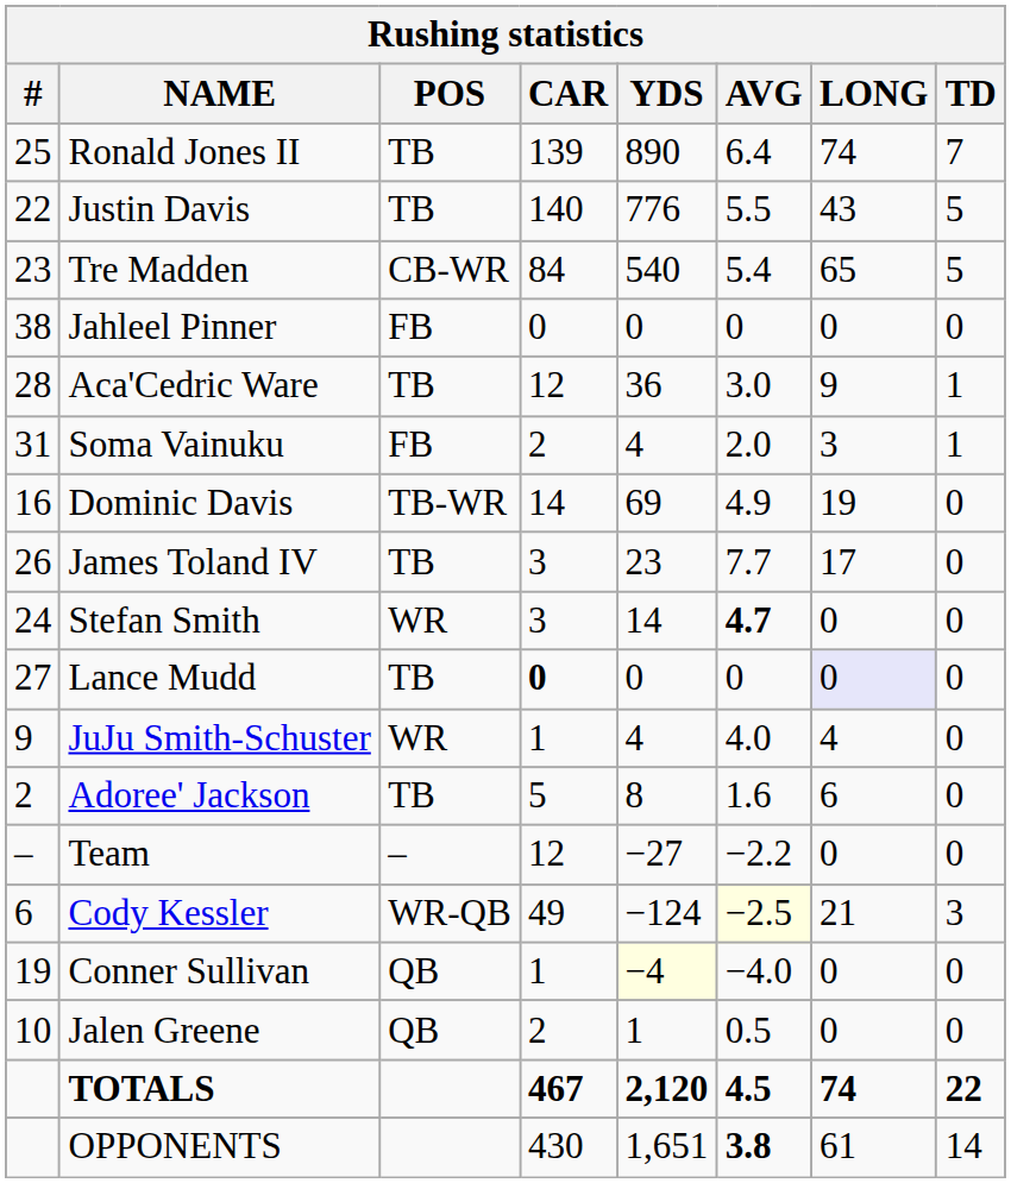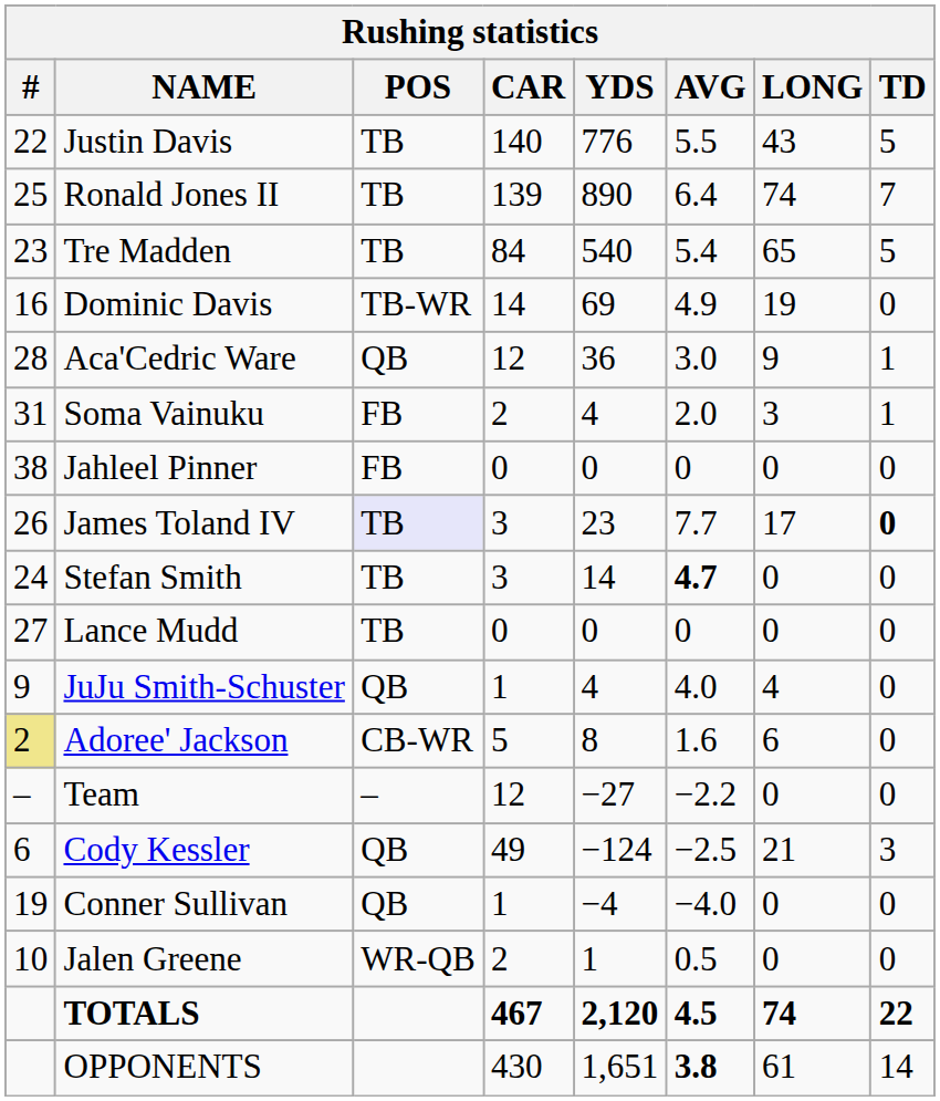 <table class="wikitable sortable collapsible collapsed">
 <tr>
 <th colspan="8">Rushing statistics</th>
 </tr>
 <tr>
 <th>#</th>
 <th>NAME</th>
 <th>POS</th>
 <th>CAR</th>
 <th>YDS</th>
 <th>AVG</th>
 <th>LONG</th>
 <th>TD</th>
 </tr>
 <tr>
+<td>22</td>
+<td>Justin Davis</td>
+<td>TB</td>
+<td>140</td>
+<td>776</td>
+<td>5.5</td>
+<td>43</td>
+<td>5</td>
+</tr>
+<tr>
 <td>25</td>
 <td>Ronald Jones II</td>
 <td>TB</td>
 <td>139</td>
 <td>890</td>
 <td>6.4</td>
 <td>74</td>
 <td>7</td>
 </tr>
 <tr>
-<td>22</td>
-<td>Justin Davis</td>
-<td>TB</td>
-<td>140</td>
-<td>776</td>
-<td>5.5</td>
-<td>43</td>
-<td>5</td>
-</tr>
-<tr>
 <td>23</td>
 <td>Tre Madden</td>
-<td>CB-WR</td>
+<td>TB</td>
 <td>84</td>
 <td>540</td>
 <td>5.4</td>
 <td>65</td>
 <td>5</td>
 </tr>
 <tr>
-<td>38</td>
-<td>Jahleel Pinner</td>
-<td>FB</td>
-<td>0</td>
-<td>0</td>
-<td>0</td>
-<td>0</td>
+<td>16</td>
+<td>Dominic Davis</td>
+<td>TB-WR</td>
+<td>14</td>
+<td>69</td>
+<td>4.9</td>
+<td>19</td>
 <td>0</td>
 </tr>
 <tr>
 <td>28</td>
 <td>Aca'Cedric Ware</td>
-<td>TB</td>
+<td>QB</td>
 <td>12</td>
 <td>36</td>
 <td>3.0</td>
 <td>9</td>
 <td>1</td>
 </tr>
 <tr>
 <td>31</td>
 <td>Soma Vainuku</td>
 <td>FB</td>
 <td>2</td>
 <td>4</td>
 <td>2.0</td>
 <td>3</td>
 <td>1</td>
 </tr>
 <tr>
-<td>16</td>
-<td>Dominic Davis</td>
-<td>TB-WR</td>
-<td>14</td>
-<td>69</td>
-<td>4.9</td>
-<td>19</td>
+<td>38</td>
+<td>Jahleel Pinner</td>
+<td>FB</td>
+<td>0</td>
+<td>0</td>
+<td>0</td>
+<td>0</td>
 <td>0</td>
 </tr>
 <tr>
 <td>26</td>
 <td>James Toland IV</td>
-<td>TB</td>
+<td style="background: lavender;">TB</td>
 <td>3</td>
 <td>23</td>
 <td>7.7</td>
 <td>17</td>
-<td>0</td>
+<td><strong>0</strong></td>
 </tr>
 <tr>
 <td>24</td>
 <td>Stefan Smith</td>
-<td>WR</td>
+<td>TB</td>
 <td>3</td>
 <td>14</td>
 <td><strong>4.7</strong></td>
 <td>0</td>
 <td>0</td>
 </tr>
 <tr>
 <td>27</td>
 <td>Lance Mudd</td>
 <td>TB</td>
-<td><strong>0</strong></td>
 <td>0</td>
 <td>0</td>
-<td style="background: lavender;">0</td>
+<td>0</td>
+<td>0</td>
 <td>0</td>
 </tr>
 <tr>
 <td>9</td>
 <td><a href='#'>JuJu Smith-Schuster</a></td>
-<td>WR</td>
+<td>QB</td>
 <td>1</td>
 <td>4</td>
 <td>4.0</td>
 <td>4</td>
 <td>0</td>
 </tr>
 <tr>
-<td>2</td>
+<td style="background: khaki;">2</td>
 <td><a href='#'>Adoree' Jackson</a></td>
-<td>TB</td>
+<td>CB-WR</td>
 <td>5</td>
 <td>8</td>
 <td>1.6</td>
 <td>6</td>
 <td>0</td>
 </tr>
 <tr>
 <td>–</td>
 <td>Team</td>
 <td>–</td>
 <td>12</td>
 <td>−27</td>
 <td>−2.2</td>
 <td>0</td>
 <td>0</td>
 </tr>
 <tr>
 <td>6</td>
 <td><a href='#'>Cody Kessler</a></td>
-<td>WR-QB</td>
+<td>QB</td>
 <td>49</td>
 <td>−124</td>
-<td style="background: lightyellow;">−2.5</td>
+<td>−2.5</td>
 <td>21</td>
 <td>3</td>
 </tr>
 <tr>
 <td>19</td>
 <td>Conner Sullivan</td>
 <td>QB</td>
 <td>1</td>
-<td style="background: lightyellow;">−4</td>
+<td>−4</td>
 <td>−4.0</td>
 <td>0</td>
 <td>0</td>
 </tr>
 <tr>
 <td>10</td>
 <td>Jalen Greene</td>
-<td>QB</td>
+<td>WR-QB</td>
 <td>2</td>
 <td>1</td>
 <td>0.5</td>
 <td>0</td>
 <td>0</td>
 </tr>
 <tr>
 <td></td>
 <td><strong>TOTALS</strong></td>
 <td></td>
 <td><strong>467</strong></td>
 <td><strong>2,120</strong></td>
 <td><strong>4.5</strong></td>
 <td><strong>74</strong></td>
 <td><strong>22</strong></td>
 </tr>
 <tr>
 <td></td>
 <td>OPPONENTS</td>
 <td></td>
 <td>430</td>
 <td>1,651</td>
 <td><strong>3.8</strong></td>
 <td>61</td>
 <td>14</td>
 </tr>
 </table>
